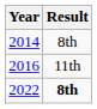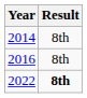 <table class="wikitable" style="text-align:center">
 <tr>
 <th>Year</th>
 <th>Result</th>
 </tr>
 <tr>
 <td><a href='#'>2014</a></td>
 <td>8th</td>
 </tr>
 <tr>
 <td><a href='#'>2016</a></td>
-<td>11th</td>
+<td>8th</td>
 </tr>
 <tr>
 <td><a href='#'>2022</a></td>
 <td><strong>8th</strong></td>
 </tr>
 </table>
